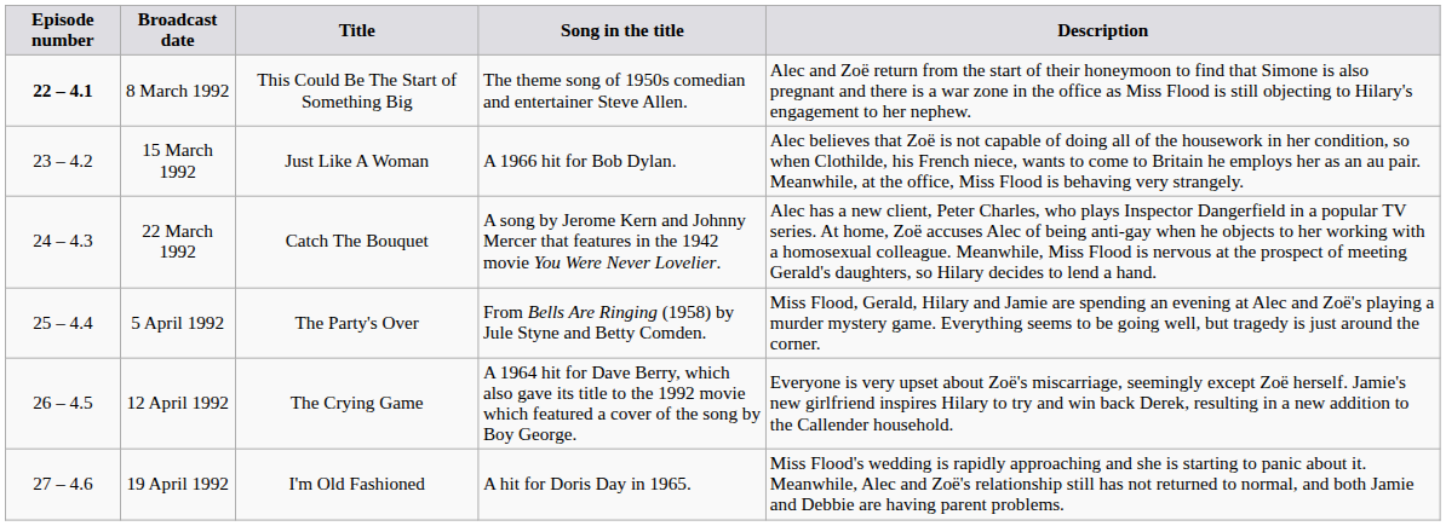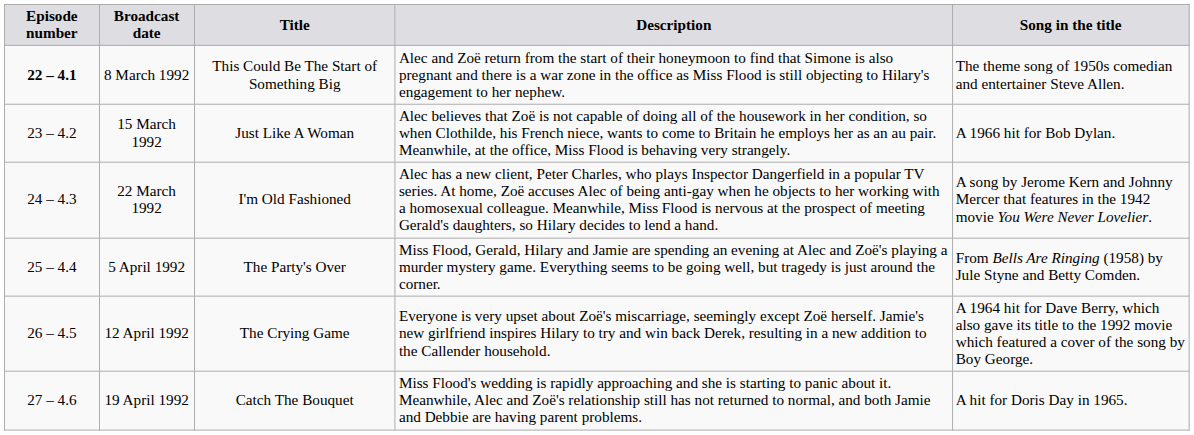 <table class="wikitable" border="1">
 <tr>
 <th style="background-color: #DEDDE2" width=8%>Episode number</th>
 <th style="background-color: #DEDDE2" width=8%>Broadcast date</th>
 <th style="background-color: #DEDDE2" width=17%>Title</th>
+<th style="background-color: #DEDDE2" width=47%>Description</th>
 <th style="background-color: #DEDDE2" width=20%>Song in the title</th>
-<th style="background-color: #DEDDE2" width=47%>Description</th>
 </tr>
 <tr>
 <td align=center><strong>22 – 4.1</strong></td>
 <td align=center>8 March 1992</td>
 <td align=center>This Could Be The Start of Something Big</td>
+<td>Alec and Zoë return from the start of their honeymoon to find that Simone is also pregnant and there is a war zone in the office as Miss Flood is still objecting to Hilary's engagement to her nephew.</td>
 <td>The theme song of 1950s comedian and entertainer Steve Allen.</td>
-<td>Alec and Zoë return from the start of their honeymoon to find that Simone is also pregnant and there is a war zone in the office as Miss Flood is still objecting to Hilary's engagement to her nephew.</td>
 </tr>
 <tr>
 <td align=center>23 – 4.2</td>
 <td align=center>15 March 1992</td>
 <td align=center>Just Like A Woman</td>
+<td>Alec believes that Zoë is not capable of doing all of the housework in her condition, so when Clothilde, his French niece, wants to come to Britain he employs her as an au pair. Meanwhile, at the office, Miss Flood is behaving very strangely.</td>
 <td>A 1966 hit for Bob Dylan.</td>
-<td>Alec believes that Zoë is not capable of doing all of the housework in her condition, so when Clothilde, his French niece, wants to come to Britain he employs her as an au pair. Meanwhile, at the office, Miss Flood is behaving very strangely.</td>
 </tr>
 <tr>
 <td align=center>24 – 4.3</td>
 <td align=center>22 March 1992</td>
-<td align=center>Catch The Bouquet</td>
+<td align=center>I'm Old Fashioned</td>
+<td>Alec has a new client, Peter Charles, who plays Inspector Dangerfield in a popular TV series. At home, Zoë accuses Alec of being anti-gay when he objects to her working with a homosexual colleague. Meanwhile, Miss Flood is nervous at the prospect of meeting Gerald's daughters, so Hilary decides to lend a hand.</td>
 <td>A song by Jerome Kern and Johnny Mercer that features in the 1942 movie <em>You Were Never Lovelier</em>.</td>
-<td>Alec has a new client, Peter Charles, who plays Inspector Dangerfield in a popular TV series. At home, Zoë accuses Alec of being anti-gay when he objects to her working with a homosexual colleague. Meanwhile, Miss Flood is nervous at the prospect of meeting Gerald's daughters, so Hilary decides to lend a hand.</td>
 </tr>
 <tr>
 <td align=center>25 – 4.4</td>
 <td align=center>5 April 1992</td>
 <td align=center>The Party's Over</td>
+<td>Miss Flood, Gerald, Hilary and Jamie are spending an evening at Alec and Zoë's playing a murder mystery game. Everything seems to be going well, but tragedy is just around the corner.</td>
 <td>From <em>Bells Are Ringing</em> (1958) by Jule Styne and Betty Comden.</td>
-<td>Miss Flood, Gerald, Hilary and Jamie are spending an evening at Alec and Zoë's playing a murder mystery game. Everything seems to be going well, but tragedy is just around the corner.</td>
 </tr>
 <tr>
 <td align=center>26 – 4.5</td>
 <td align=center>12 April 1992</td>
 <td align=center>The Crying Game</td>
+<td>Everyone is very upset about Zoë's miscarriage, seemingly except Zoë herself. Jamie's new girlfriend inspires Hilary to try and win back Derek, resulting in a new addition to the Callender household.</td>
 <td>A 1964 hit for Dave Berry, which also gave its title to the 1992 movie which featured a cover of the song by Boy George.</td>
-<td>Everyone is very upset about Zoë's miscarriage, seemingly except Zoë herself. Jamie's new girlfriend inspires Hilary to try and win back Derek, resulting in a new addition to the Callender household.</td>
 </tr>
 <tr>
 <td align=center>27 – 4.6</td>
 <td align=center>19 April 1992</td>
-<td align=center>I'm Old Fashioned</td>
+<td align=center>Catch The Bouquet</td>
+<td>Miss Flood's wedding is rapidly approaching and she is starting to panic about it. Meanwhile, Alec and Zoë's relationship still has not returned to normal, and both Jamie and Debbie are having parent problems.</td>
 <td>A hit for Doris Day in 1965.</td>
-<td>Miss Flood's wedding is rapidly approaching and she is starting to panic about it. Meanwhile, Alec and Zoë's relationship still has not returned to normal, and both Jamie and Debbie are having parent problems.</td>
 </tr>
 </table>
